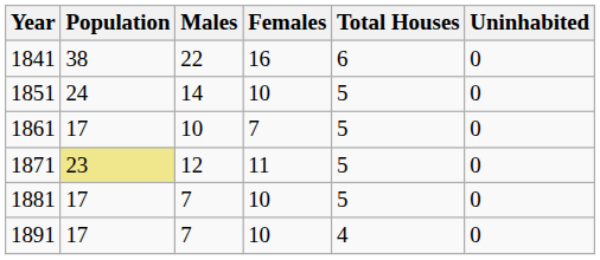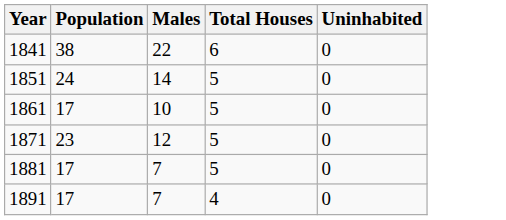 <table class="wikitable">
 <tr>
 <th>Year</th>
 <th>Population</th>
 <th>Males</th>
-<th>Females</th>
 <th>Total Houses</th>
 <th>Uninhabited</th>
 </tr>
 <tr>
 <td>1841</td>
 <td>38</td>
 <td>22</td>
-<td>16</td>
 <td>6</td>
 <td>0</td>
 </tr>
 <tr>
 <td>1851</td>
 <td>24</td>
 <td>14</td>
-<td>10</td>
 <td>5</td>
 <td>0</td>
 </tr>
 <tr>
 <td>1861</td>
 <td>17</td>
 <td>10</td>
-<td>7</td>
 <td>5</td>
 <td>0</td>
 </tr>
 <tr>
 <td>1871</td>
-<td style="background: khaki;">23</td>
+<td>23</td>
 <td>12</td>
-<td>11</td>
 <td>5</td>
 <td>0</td>
 </tr>
 <tr>
 <td>1881</td>
 <td>17</td>
 <td>7</td>
-<td>10</td>
 <td>5</td>
 <td>0</td>
 </tr>
 <tr>
 <td>1891</td>
 <td>17</td>
 <td>7</td>
-<td>10</td>
 <td>4</td>
 <td>0</td>
 </tr>
 </table>
